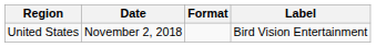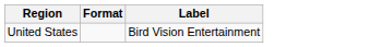 <table class=wikitable>
 <tr>
 <th>Region</th>
-<th>Date</th>
 <th>Format</th>
 <th>Label</th>
 </tr>
 <tr>
 <td>United States</td>
-<td>November 2, 2018</td>
 <td></td>
 <td>Bird Vision Entertainment</td>
 </tr>
 </table>
